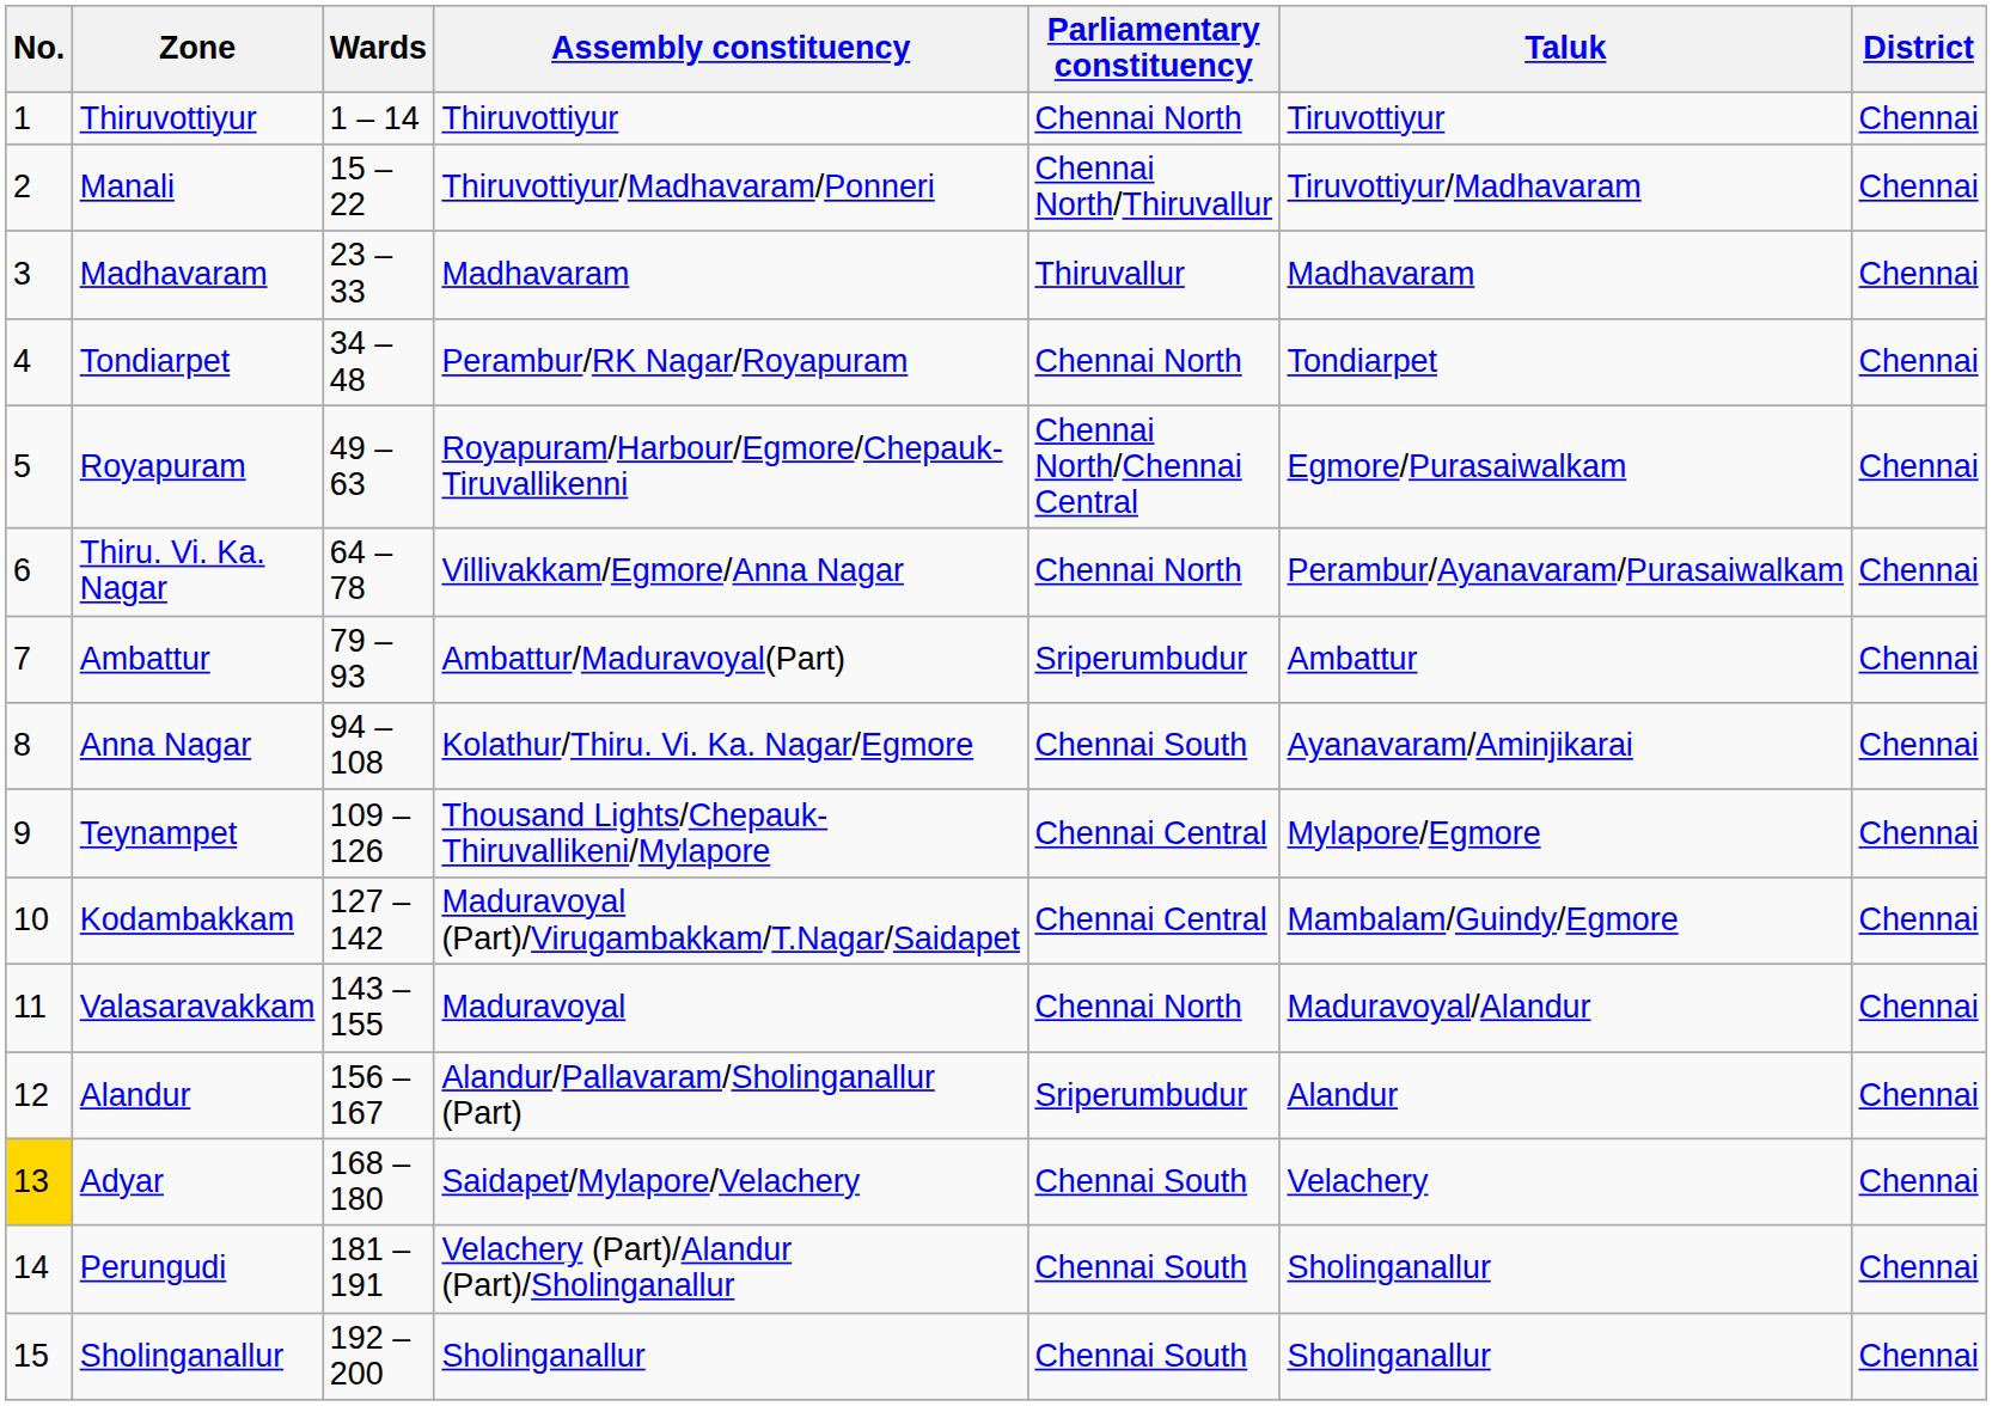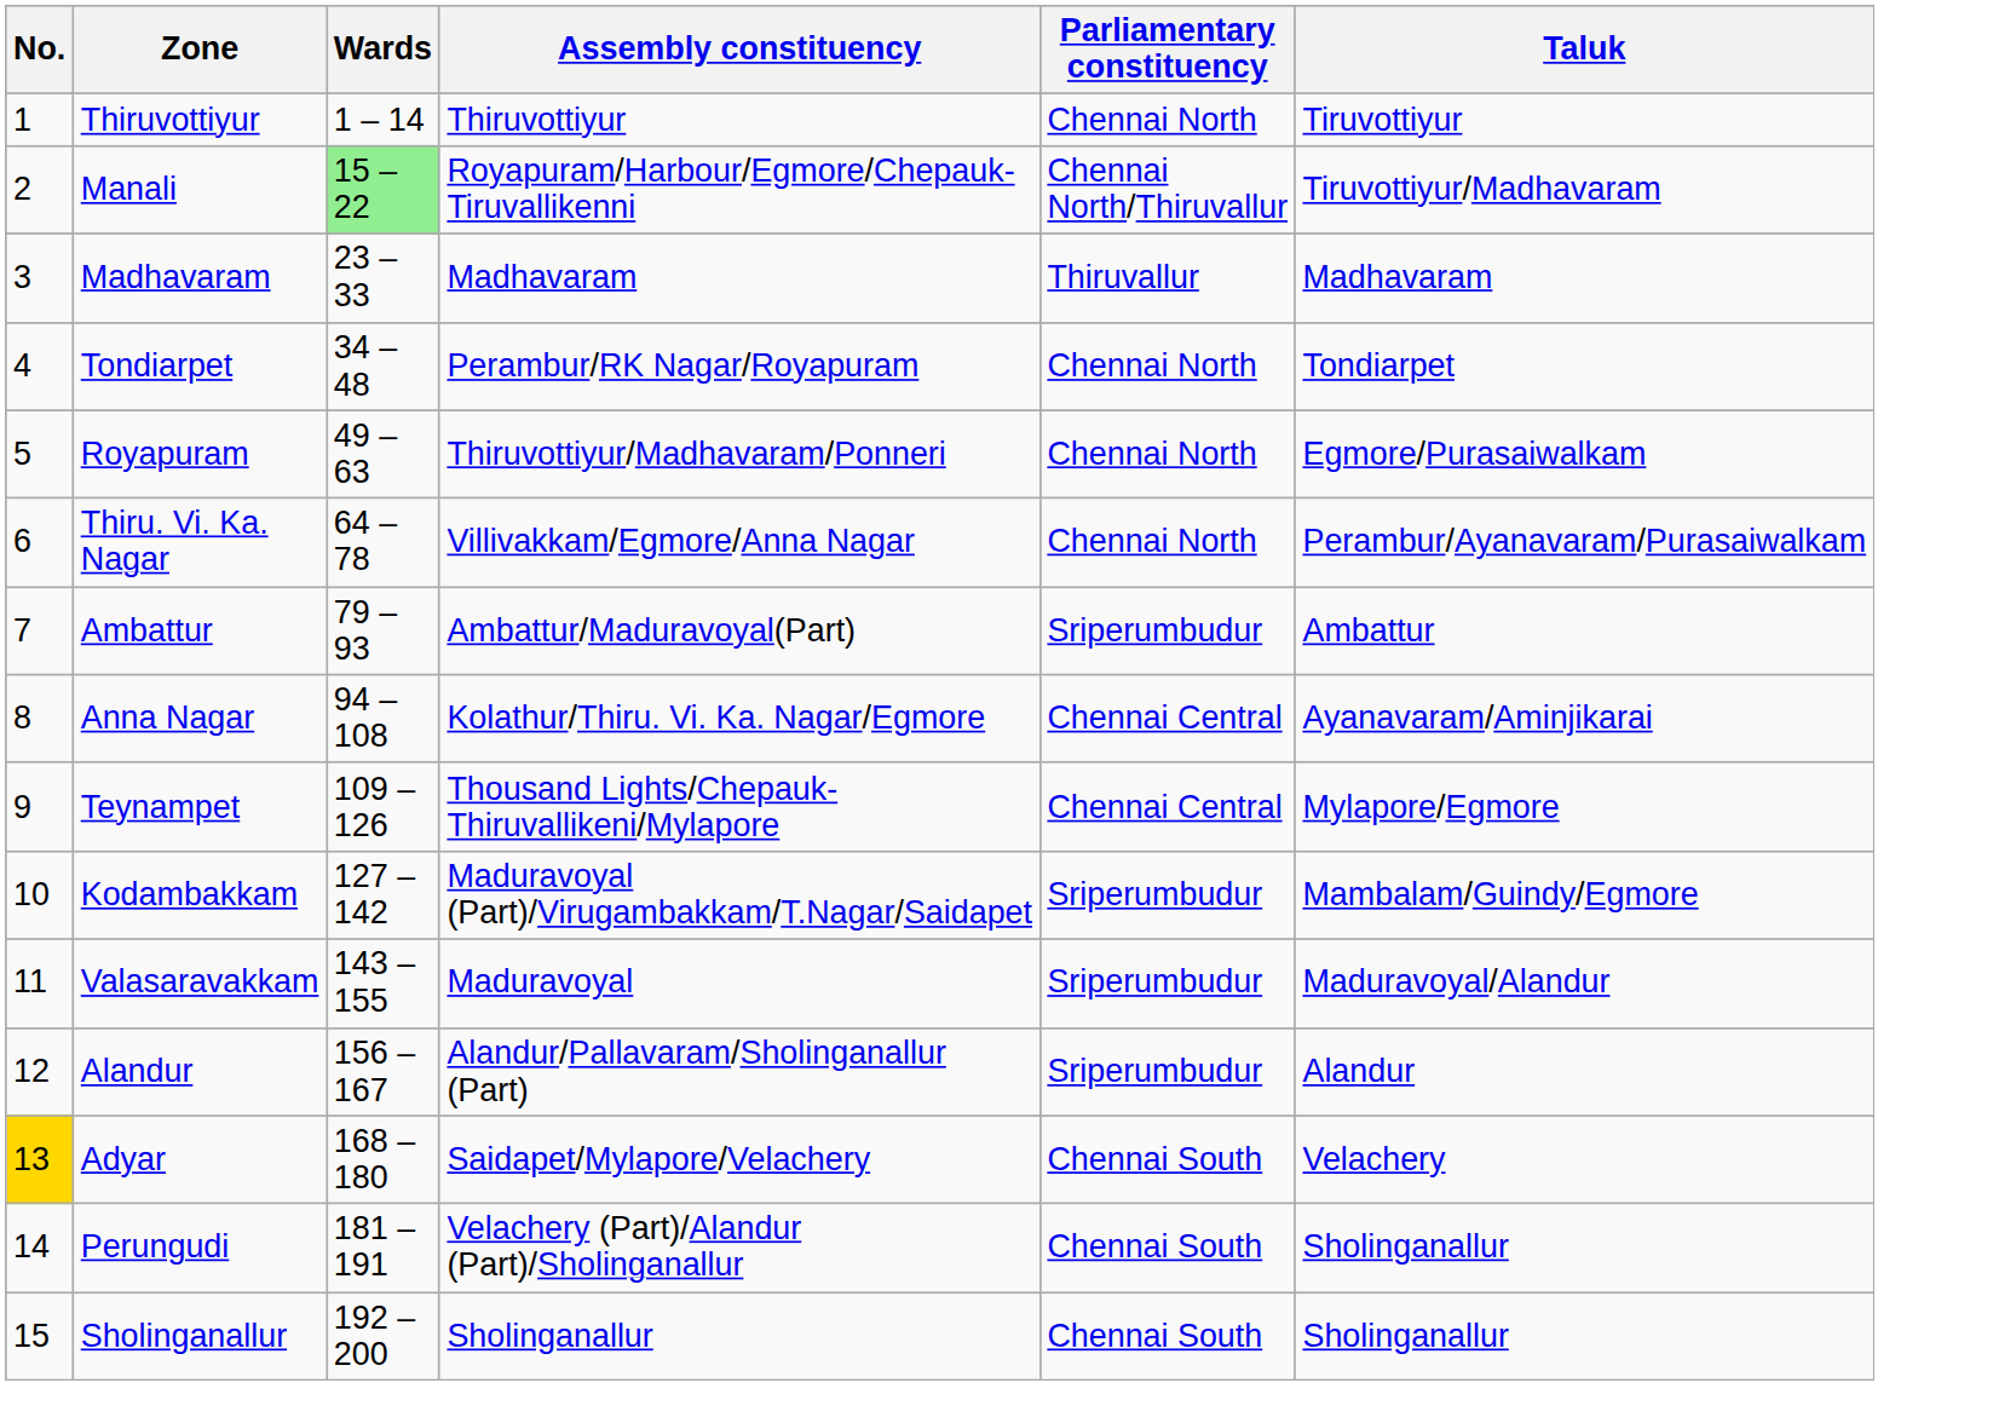 <table class="wikitable sortable">
 <tr>
 <th>No.</th>
 <th>Zone</th>
 <th>Wards</th>
 <th><a href='#'>Assembly constituency</a></th>
 <th><a href='#'>Parliamentary constituency</a></th>
 <th><a href='#'>Taluk</a></th>
-<th><a href='#'>District</a></th>
 </tr>
 <tr>
 <td>1</td>
 <td><a href='#'>Thiruvottiyur</a></td>
 <td>1 – 14</td>
 <td><a href='#'>Thiruvottiyur</a></td>
 <td><a href='#'>Chennai North</a></td>
 <td><a href='#'>Tiruvottiyur</a></td>
-<td><a href='#'>Chennai</a></td>
 </tr>
 <tr>
 <td>2</td>
 <td><a href='#'>Manali</a></td>
-<td>15 – 22</td>
-<td><a href='#'>Thiruvottiyur</a>/<a href='#'>Madhavaram</a>/<a href='#'>Ponneri</a></td>
+<td style="background: lightgreen;">15 – 22</td>
+<td><a href='#'>Royapuram</a>/<a href='#'>Harbour</a>/<a href='#'>Egmore</a>/<a href='#'>Chepauk-Tiruvallikenni</a></td>
 <td><a href='#'>Chennai North</a>/<a href='#'>Thiruvallur</a></td>
 <td><a href='#'>Tiruvottiyur</a>/<a href='#'>Madhavaram</a></td>
-<td><a href='#'>Chennai</a></td>
 </tr>
 <tr>
 <td>3</td>
 <td><a href='#'>Madhavaram</a></td>
 <td>23 – 33</td>
 <td><a href='#'>Madhavaram</a></td>
 <td><a href='#'>Thiruvallur</a></td>
 <td><a href='#'>Madhavaram</a></td>
-<td><a href='#'>Chennai</a></td>
 </tr>
 <tr>
 <td>4</td>
 <td><a href='#'>Tondiarpet</a></td>
 <td>34 – 48</td>
 <td><a href='#'>Perambur</a>/<a href='#'>RK Nagar</a>/<a href='#'>Royapuram</a></td>
 <td><a href='#'>Chennai North</a></td>
 <td><a href='#'>Tondiarpet</a></td>
-<td><a href='#'>Chennai</a></td>
 </tr>
 <tr>
 <td>5</td>
 <td><a href='#'>Royapuram</a></td>
 <td>49 – 63</td>
-<td><a href='#'>Royapuram</a>/<a href='#'>Harbour</a>/<a href='#'>Egmore</a>/<a href='#'>Chepauk-Tiruvallikenni</a></td>
-<td><a href='#'>Chennai North</a>/<a href='#'>Chennai Central</a></td>
+<td><a href='#'>Thiruvottiyur</a>/<a href='#'>Madhavaram</a>/<a href='#'>Ponneri</a></td>
+<td><a href='#'>Chennai North</a></td>
 <td><a href='#'>Egmore</a>/<a href='#'>Purasaiwalkam</a></td>
-<td><a href='#'>Chennai</a></td>
 </tr>
 <tr>
 <td>6</td>
 <td><a href='#'>Thiru. Vi. Ka. Nagar</a></td>
 <td>64 – 78</td>
 <td><a href='#'>Villivakkam</a>/<a href='#'>Egmore</a>/<a href='#'>Anna Nagar</a></td>
 <td><a href='#'>Chennai North</a></td>
 <td><a href='#'>Perambur</a>/<a href='#'>Ayanavaram</a>/<a href='#'>Purasaiwalkam</a></td>
-<td><a href='#'>Chennai</a></td>
 </tr>
 <tr>
 <td>7</td>
 <td><a href='#'>Ambattur</a></td>
 <td>79 – 93</td>
 <td><a href='#'>Ambattur</a>/<a href='#'>Maduravoyal</a>(Part)</td>
 <td><a href='#'>Sriperumbudur</a></td>
 <td><a href='#'>Ambattur</a></td>
-<td><a href='#'>Chennai</a></td>
 </tr>
 <tr>
 <td>8</td>
 <td><a href='#'>Anna Nagar</a></td>
 <td>94 – 108</td>
 <td><a href='#'>Kolathur</a>/<a href='#'>Thiru. Vi. Ka. Nagar</a>/<a href='#'>Egmore</a></td>
-<td><a href='#'>Chennai South</a></td>
+<td><a href='#'>Chennai Central</a></td>
 <td><a href='#'>Ayanavaram</a>/<a href='#'>Aminjikarai</a></td>
-<td><a href='#'>Chennai</a></td>
 </tr>
 <tr>
 <td>9</td>
 <td><a href='#'>Teynampet</a></td>
 <td>109 – 126</td>
 <td><a href='#'>Thousand Lights</a>/<a href='#'>Chepauk-Thiruvallikeni</a>/<a href='#'>Mylapore</a></td>
 <td><a href='#'>Chennai Central</a></td>
 <td><a href='#'>Mylapore</a>/<a href='#'>Egmore</a></td>
-<td><a href='#'>Chennai</a></td>
 </tr>
 <tr>
 <td>10</td>
 <td><a href='#'>Kodambakkam</a></td>
 <td>127 – 142</td>
 <td><a href='#'>Maduravoyal</a> (Part)/<a href='#'>Virugambakkam</a>/<a href='#'>T.Nagar</a>/<a href='#'>Saidapet</a></td>
-<td><a href='#'>Chennai Central</a></td>
+<td><a href='#'>Sriperumbudur</a></td>
 <td><a href='#'>Mambalam</a>/<a href='#'>Guindy</a>/<a href='#'>Egmore</a></td>
-<td><a href='#'>Chennai</a></td>
 </tr>
 <tr>
 <td>11</td>
 <td><a href='#'>Valasaravakkam</a></td>
 <td>143 – 155</td>
 <td><a href='#'>Maduravoyal</a></td>
-<td><a href='#'>Chennai North</a></td>
+<td><a href='#'>Sriperumbudur</a></td>
 <td><a href='#'>Maduravoyal</a>/<a href='#'>Alandur</a></td>
-<td><a href='#'>Chennai</a></td>
 </tr>
 <tr>
 <td>12</td>
 <td><a href='#'>Alandur</a></td>
 <td>156 – 167</td>
 <td><a href='#'>Alandur</a>/<a href='#'>Pallavaram</a>/<a href='#'>Sholinganallur</a> (Part)</td>
 <td><a href='#'>Sriperumbudur</a></td>
 <td><a href='#'>Alandur</a></td>
-<td><a href='#'>Chennai</a></td>
 </tr>
 <tr>
 <td style="background: gold;">13</td>
 <td><a href='#'>Adyar</a></td>
 <td>168 – 180</td>
 <td><a href='#'>Saidapet</a>/<a href='#'>Mylapore</a>/<a href='#'>Velachery</a></td>
 <td><a href='#'>Chennai South</a></td>
 <td><a href='#'>Velachery</a></td>
-<td><a href='#'>Chennai</a></td>
 </tr>
 <tr>
 <td>14</td>
 <td><a href='#'>Perungudi</a></td>
 <td>181 – 191</td>
 <td><a href='#'>Velachery</a> (Part)/<a href='#'>Alandur</a> (Part)/<a href='#'>Sholinganallur</a></td>
 <td><a href='#'>Chennai South</a></td>
 <td><a href='#'>Sholinganallur</a></td>
-<td><a href='#'>Chennai</a></td>
 </tr>
 <tr>
 <td>15</td>
 <td><a href='#'>Sholinganallur</a></td>
 <td>192 – 200</td>
 <td><a href='#'>Sholinganallur</a></td>
 <td><a href='#'>Chennai South</a></td>
 <td><a href='#'>Sholinganallur</a></td>
-<td><a href='#'>Chennai</a></td>
 </tr>
 </table>
